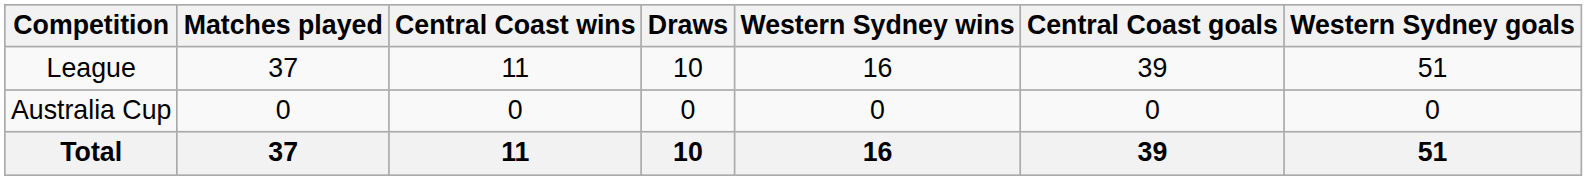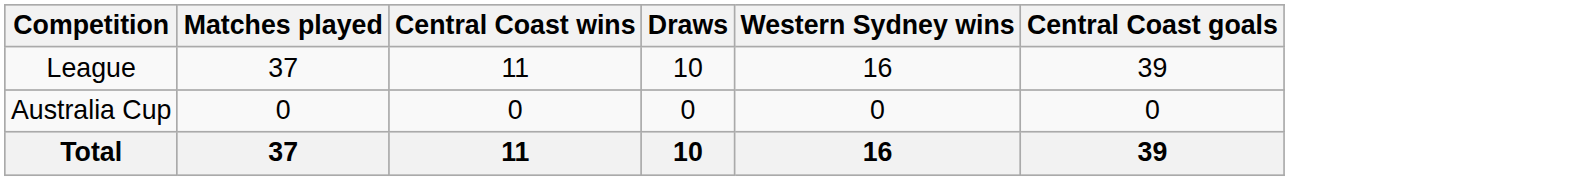 <table class="wikitable" style="text-align: center;">
 <tr>
 <th>Competition</th>
 <th>Matches played</th>
 <th>Central Coast wins</th>
 <th>Draws</th>
 <th>Western Sydney wins</th>
 <th>Central Coast goals</th>
-<th>Western Sydney goals</th>
 </tr>
 <tr>
 <td>League</td>
 <td>37</td>
 <td>11</td>
 <td>10</td>
 <td>16</td>
 <td>39</td>
-<td>51</td>
 </tr>
 <tr>
 <td>Australia Cup</td>
-<td>0</td>
 <td>0</td>
 <td>0</td>
 <td>0</td>
 <td>0</td>
 <td>0</td>
 </tr>
 <tr>
 <th>Total</th>
 <th>37</th>
 <th>11</th>
 <th>10</th>
 <th>16</th>
 <th>39</th>
-<th>51</th>
 </tr>
 </table>
